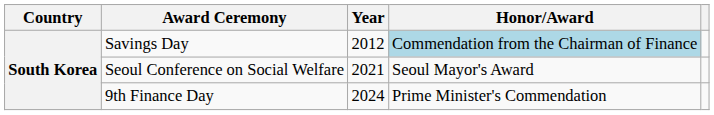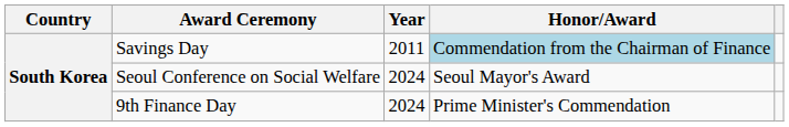 <table class="wikitable plainrowheaders sortable">
 <tr>
 <th scope="col">Country</th>
 <th scope="col">Award Ceremony</th>
 <th scope="col">Year</th>
 <th scope="col">Honor/Award</th>
 <th class="unsortable" scope="col"></th>
 </tr>
 <tr>
 <th scope="row" rowspan="3">South Korea</th>
 <td>Savings Day</td>
-<td style="text-align:center">2012</td>
+<td style="text-align:center">2011</td>
 <td style="background: lightblue;">Commendation from the Chairman of Finance</td>
 <td style="text-align:center"></td>
 </tr>
 <tr>
 <td>Seoul Conference on Social Welfare</td>
-<td style="text-align:center">2021</td>
+<td style="text-align:center">2024</td>
 <td>Seoul Mayor's Award</td>
 <td style="text-align:center"></td>
 </tr>
 <tr>
 <td>9th Finance Day</td>
 <td style="text-align:center">2024</td>
 <td>Prime Minister's Commendation</td>
 <td style="text-align:center"></td>
 </tr>
 </table>
